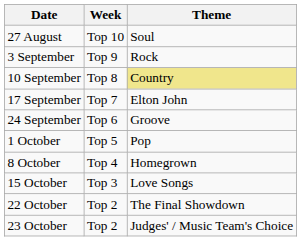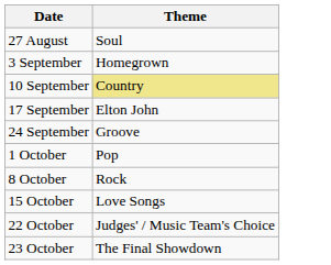 <table class="wikitable">
 <tr>
 <th>Date</th>
-<th>Week</th>
 <th>Theme</th>
 </tr>
 <tr>
 <td>27 August</td>
-<td>Top 10</td>
 <td>Soul</td>
 </tr>
 <tr>
 <td>3 September</td>
-<td>Top 9</td>
-<td>Rock</td>
+<td>Homegrown</td>
 </tr>
 <tr>
 <td>10 September</td>
-<td>Top 8</td>
 <td style="background: khaki;">Country</td>
 </tr>
 <tr>
 <td>17 September</td>
-<td>Top 7</td>
 <td>Elton John</td>
 </tr>
 <tr>
 <td>24 September</td>
-<td>Top 6</td>
 <td>Groove</td>
 </tr>
 <tr>
 <td>1 October</td>
-<td>Top 5</td>
 <td>Pop</td>
 </tr>
 <tr>
 <td>8 October</td>
-<td>Top 4</td>
-<td>Homegrown</td>
+<td>Rock</td>
 </tr>
 <tr>
 <td>15 October</td>
-<td>Top 3</td>
 <td>Love Songs</td>
 </tr>
 <tr>
 <td>22 October</td>
-<td>Top 2</td>
-<td>The Final Showdown</td>
+<td>Judges' / Music Team's Choice</td>
 </tr>
 <tr>
 <td>23 October</td>
-<td>Top 2</td>
-<td>Judges' / Music Team's Choice</td>
+<td>The Final Showdown</td>
 </tr>
 </table>
